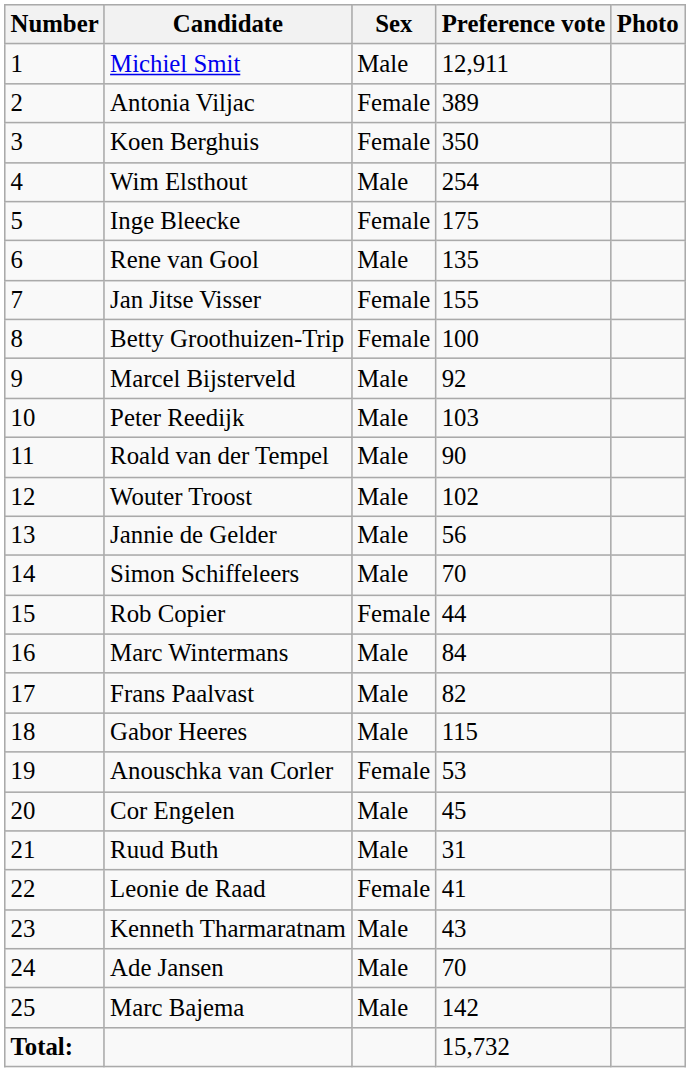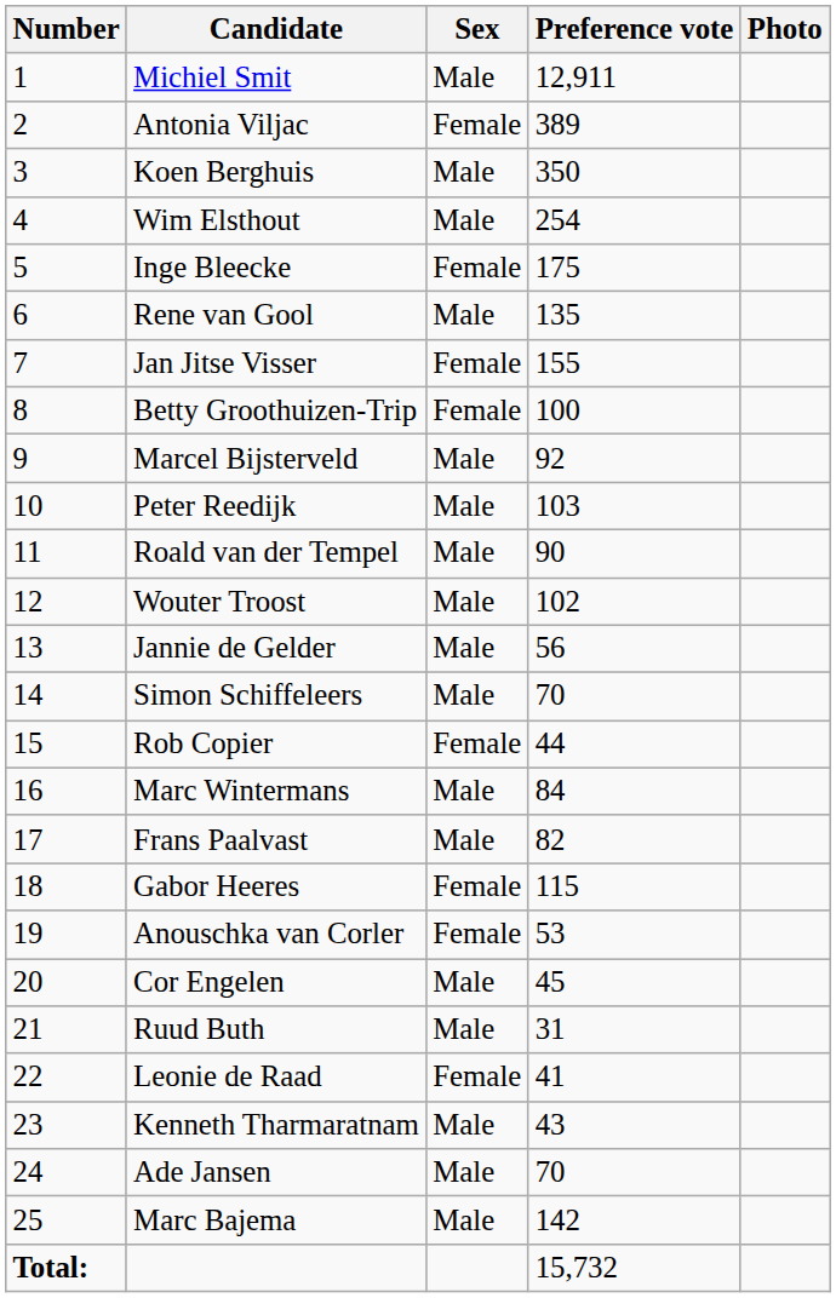 <table class="wikitable vatop">
 <tr>
 <th>Number</th>
 <th>Candidate</th>
 <th>Sex</th>
 <th>Preference vote</th>
 <th>Photo</th>
 </tr>
 <tr>
 <td>1</td>
 <td><a href='#'>Michiel Smit</a></td>
 <td>Male</td>
 <td>12,911</td>
 <td></td>
 </tr>
 <tr>
 <td>2</td>
 <td>Antonia Viljac</td>
 <td>Female</td>
 <td>389</td>
 <td></td>
 </tr>
 <tr>
 <td>3</td>
 <td>Koen Berghuis</td>
-<td>Female</td>
+<td>Male</td>
 <td>350</td>
 <td></td>
 </tr>
 <tr>
 <td>4</td>
 <td>Wim Elsthout</td>
 <td>Male</td>
 <td>254</td>
 <td></td>
 </tr>
 <tr>
 <td>5</td>
 <td>Inge Bleecke</td>
 <td>Female</td>
 <td>175</td>
 <td></td>
 </tr>
 <tr>
 <td>6</td>
 <td>Rene van Gool</td>
 <td>Male</td>
 <td>135</td>
 <td></td>
 </tr>
 <tr>
 <td>7</td>
 <td>Jan Jitse Visser</td>
 <td>Female</td>
 <td>155</td>
 <td></td>
 </tr>
 <tr>
 <td>8</td>
 <td>Betty Groothuizen-Trip</td>
 <td>Female</td>
 <td>100</td>
 <td></td>
 </tr>
 <tr>
 <td>9</td>
 <td>Marcel Bijsterveld</td>
 <td>Male</td>
 <td>92</td>
 <td></td>
 </tr>
 <tr>
 <td>10</td>
 <td>Peter Reedijk</td>
 <td>Male</td>
 <td>103</td>
 <td></td>
 </tr>
 <tr>
 <td>11</td>
 <td>Roald van der Tempel</td>
 <td>Male</td>
 <td>90</td>
 <td></td>
 </tr>
 <tr>
 <td>12</td>
 <td>Wouter Troost</td>
 <td>Male</td>
 <td>102</td>
 <td></td>
 </tr>
 <tr>
 <td>13</td>
 <td>Jannie de Gelder</td>
 <td>Male</td>
 <td>56</td>
 <td></td>
 </tr>
 <tr>
 <td>14</td>
 <td>Simon Schiffeleers</td>
 <td>Male</td>
 <td>70</td>
 <td></td>
 </tr>
 <tr>
 <td>15</td>
 <td>Rob Copier</td>
 <td>Female</td>
 <td>44</td>
 <td></td>
 </tr>
 <tr>
 <td>16</td>
 <td>Marc Wintermans</td>
 <td>Male</td>
 <td>84</td>
 <td></td>
 </tr>
 <tr>
 <td>17</td>
 <td>Frans Paalvast</td>
 <td>Male</td>
 <td>82</td>
 <td></td>
 </tr>
 <tr>
 <td>18</td>
 <td>Gabor Heeres</td>
-<td>Male</td>
+<td>Female</td>
 <td>115</td>
 <td></td>
 </tr>
 <tr>
 <td>19</td>
 <td>Anouschka van Corler</td>
 <td>Female</td>
 <td>53</td>
 <td></td>
 </tr>
 <tr>
 <td>20</td>
 <td>Cor Engelen</td>
 <td>Male</td>
 <td>45</td>
 <td></td>
 </tr>
 <tr>
 <td>21</td>
 <td>Ruud Buth</td>
 <td>Male</td>
 <td>31</td>
 <td></td>
 </tr>
 <tr>
 <td>22</td>
 <td>Leonie de Raad</td>
 <td>Female</td>
 <td>41</td>
 <td></td>
 </tr>
 <tr>
 <td>23</td>
 <td>Kenneth Tharmaratnam</td>
 <td>Male</td>
 <td>43</td>
 <td></td>
 </tr>
 <tr>
 <td>24</td>
 <td>Ade Jansen</td>
 <td>Male</td>
 <td>70</td>
 <td></td>
 </tr>
 <tr>
 <td>25</td>
 <td>Marc Bajema</td>
 <td>Male</td>
 <td>142</td>
 <td></td>
 </tr>
 <tr>
 <td><strong>Total:</strong></td>
 <td></td>
 <td></td>
 <td>15,732</td>
 <td></td>
 </tr>
 </table>
